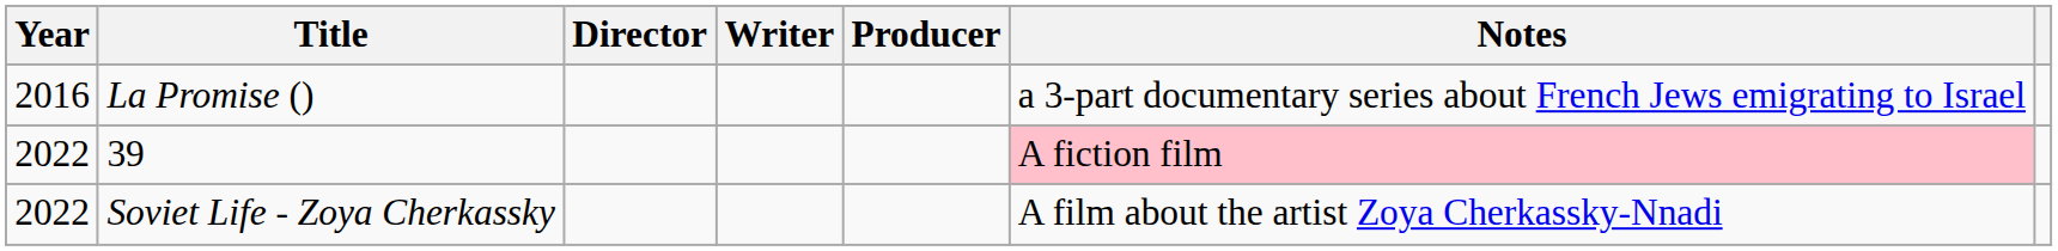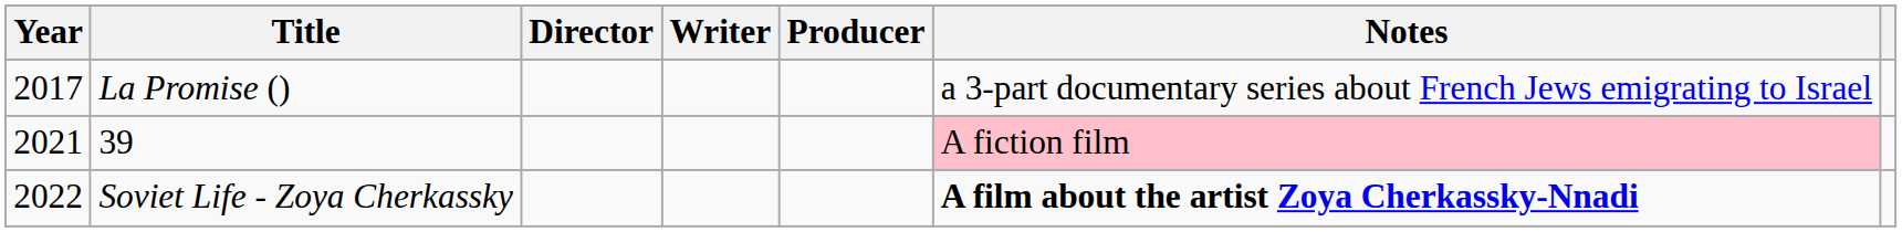 <table class="wikitable plainrowheaders sortable" style="margin-right: 0;">
 <tr>
 <th scope="col">Year</th>
 <th scope="col">Title</th>
 <th scope="col">Director</th>
 <th scope="col">Writer</th>
 <th scope="col">Producer</th>
 <th scope="col" class=unsortable>Notes</th>
 <th scope="col" class=unsortable></th>
 </tr>
 <tr>
-<td>2016</td>
+<td>2017</td>
 <td><em>La Promise</em> ()</td>
 <td></td>
 <td></td>
 <td></td>
 <td>a 3-part documentary series about <a href='#'>French Jews emigrating to Israel</a></td>
 <td></td>
 </tr>
 <tr>
-<td>2022</td>
+<td>2021</td>
 <td>39</td>
 <td></td>
 <td></td>
 <td></td>
 <td style="background: pink;">A fiction film</td>
 <td></td>
 </tr>
 <tr>
 <td>2022</td>
 <td><em>Soviet Life - Zoya Cherkassky</em></td>
 <td></td>
 <td></td>
 <td></td>
-<td>A film about the artist <a href='#'>Zoya Cherkassky-Nnadi</a></td>
+<td><strong>A film about the artist <a href='#'>Zoya Cherkassky-Nnadi</a></strong></td>
 <td></td>
 </tr>
 </table>
